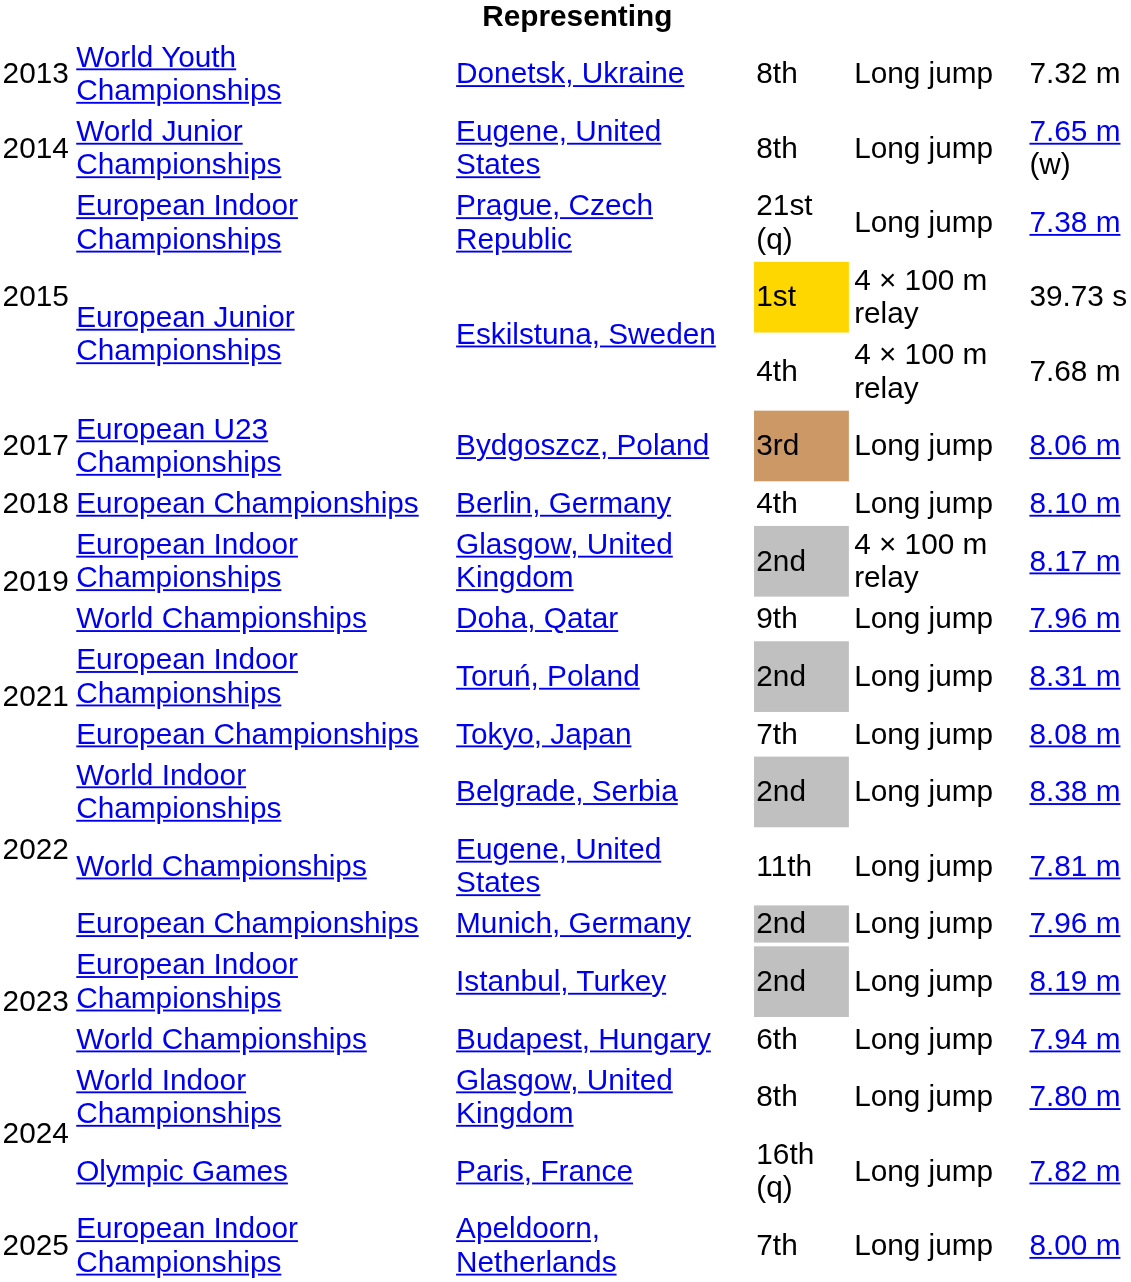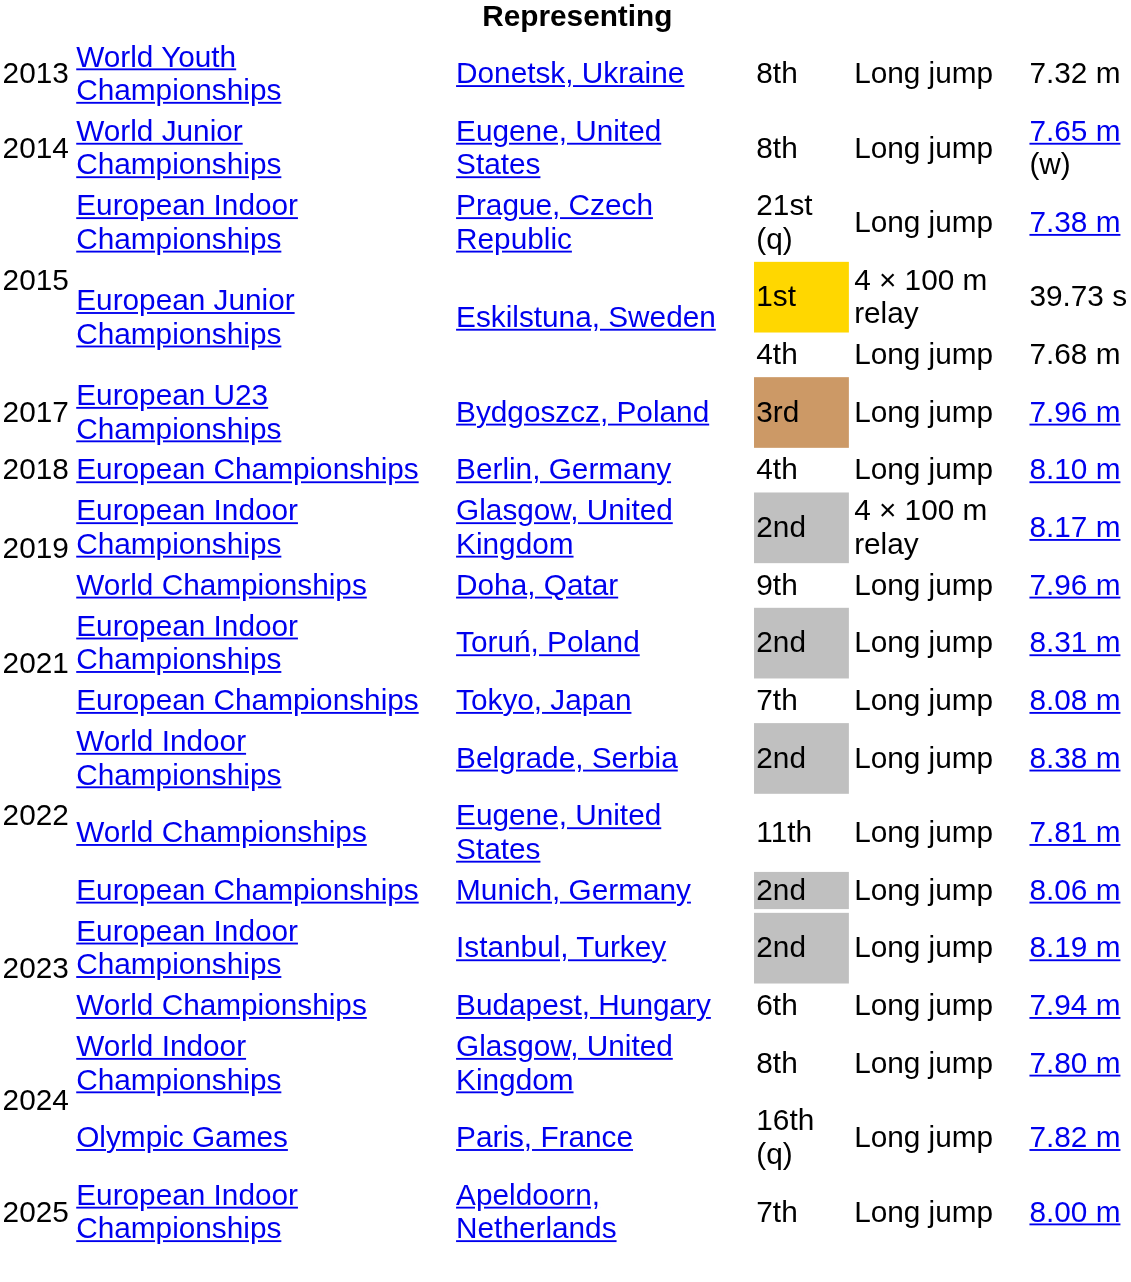 <table>
 <tr>
 <th colspan="6">Representing </th>
 </tr>
 <tr>
 <td>2013</td>
 <td><a href='#'>World Youth Championships</a></td>
 <td><a href='#'>Donetsk, Ukraine</a></td>
 <td>8th</td>
 <td>Long jump</td>
 <td>7.32 m</td>
 </tr>
 <tr>
 <td>2014</td>
 <td><a href='#'>World Junior Championships</a></td>
 <td><a href='#'>Eugene, United States</a></td>
 <td>8th</td>
 <td>Long jump</td>
 <td><a href='#'>7.65 m</a> (w)</td>
 </tr>
 <tr>
 <td rowspan=3>2015</td>
 <td><a href='#'>European Indoor Championships</a></td>
 <td><a href='#'>Prague, Czech Republic</a></td>
 <td>21st (q)</td>
 <td>Long jump</td>
 <td><a href='#'>7.38 m</a></td>
 </tr>
 <tr>
 <td rowspan=2><a href='#'>European Junior Championships</a></td>
 <td rowspan=2><a href='#'>Eskilstuna, Sweden</a></td>
 <td bgcolor=gold>1st</td>
 <td>4 × 100 m relay</td>
 <td>39.73 s</td>
 </tr>
 <tr>
 <td>4th</td>
-<td>4 × 100 m relay</td>
+<td>Long jump</td>
 <td>7.68 m</td>
 </tr>
 <tr>
 <td>2017</td>
 <td><a href='#'>European U23 Championships</a></td>
 <td><a href='#'>Bydgoszcz, Poland</a></td>
 <td bgcolor=cc9966>3rd</td>
 <td>Long jump</td>
-<td><a href='#'>8.06 m</a></td>
+<td><a href='#'>7.96 m</a></td>
 </tr>
 <tr>
 <td>2018</td>
 <td><a href='#'>European Championships</a></td>
 <td><a href='#'>Berlin, Germany</a></td>
 <td>4th</td>
 <td>Long jump</td>
 <td><a href='#'>8.10 m</a></td>
 </tr>
 <tr>
 <td rowspan=2>2019</td>
 <td><a href='#'>European Indoor Championships</a></td>
 <td><a href='#'>Glasgow, United Kingdom</a></td>
 <td bgcolor=silver>2nd</td>
 <td>4 × 100 m relay</td>
 <td><a href='#'>8.17 m</a></td>
 </tr>
 <tr>
 <td><a href='#'>World Championships</a></td>
 <td><a href='#'>Doha, Qatar</a></td>
 <td>9th</td>
 <td>Long jump</td>
 <td><a href='#'>7.96 m</a></td>
 </tr>
 <tr>
 <td rowspan=2>2021</td>
 <td><a href='#'>European Indoor Championships</a></td>
 <td><a href='#'>Toruń, Poland</a></td>
 <td bgcolor=silver>2nd</td>
 <td>Long jump</td>
 <td><a href='#'>8.31 m</a></td>
 </tr>
 <tr>
 <td><a href='#'>European Championships</a></td>
 <td><a href='#'>Tokyo, Japan</a></td>
 <td>7th</td>
 <td>Long jump</td>
 <td><a href='#'>8.08 m</a></td>
 </tr>
 <tr>
 <td rowspan=3>2022</td>
 <td><a href='#'>World Indoor Championships</a></td>
 <td><a href='#'>Belgrade, Serbia</a></td>
 <td bgcolor=silver>2nd</td>
 <td>Long jump</td>
 <td><a href='#'>8.38 m</a></td>
 </tr>
 <tr>
 <td><a href='#'>World Championships</a></td>
 <td><a href='#'>Eugene, United States</a></td>
 <td>11th</td>
 <td>Long jump</td>
 <td><a href='#'>7.81 m</a></td>
 </tr>
 <tr>
 <td><a href='#'>European Championships</a></td>
 <td><a href='#'>Munich, Germany</a></td>
 <td bgcolor=silver>2nd</td>
 <td>Long jump</td>
-<td><a href='#'>7.96 m</a></td>
+<td><a href='#'>8.06 m</a></td>
 </tr>
 <tr>
 <td rowspan=2>2023</td>
 <td><a href='#'>European Indoor Championships</a></td>
 <td><a href='#'>Istanbul, Turkey</a></td>
 <td bgcolor=silver>2nd</td>
 <td>Long jump</td>
 <td><a href='#'>8.19 m</a></td>
 </tr>
 <tr>
 <td><a href='#'>World Championships</a></td>
 <td><a href='#'>Budapest, Hungary</a></td>
 <td>6th</td>
 <td>Long jump</td>
 <td><a href='#'>7.94 m</a></td>
 </tr>
 <tr>
 <td rowspan=2>2024</td>
 <td><a href='#'>World Indoor Championships</a></td>
 <td><a href='#'>Glasgow, United Kingdom</a></td>
 <td>8th</td>
 <td>Long jump</td>
 <td><a href='#'>7.80 m</a></td>
 </tr>
 <tr>
 <td><a href='#'>Olympic Games</a></td>
 <td><a href='#'>Paris, France</a></td>
 <td>16th (q)</td>
 <td>Long jump</td>
 <td><a href='#'>7.82 m</a></td>
 </tr>
 <tr>
 <td>2025</td>
 <td><a href='#'>European  Indoor Championships</a></td>
 <td><a href='#'>Apeldoorn, Netherlands</a></td>
 <td>7th</td>
 <td>Long jump</td>
 <td><a href='#'>8.00 m</a></td>
 </tr>
 </table>
